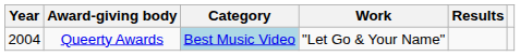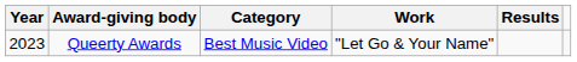 <table class="wikitable sortable" >
 <tr>
 <th>Year</th>
 <th>Award-giving body</th>
 <th>Category</th>
 <th>Work</th>
 <th>Results</th>
 </tr>
 <tr>
-<td style="text-align:center">2004</td>
+<td style="text-align:center">2023</td>
 <td style="text-align:center"><a href='#'>Queerty Awards</a></td>
-<td style="background: lightblue; text-align:center"><a href='#'>Best Music Video</a></td>
+<td style="text-align:center"><a href='#'>Best Music Video</a></td>
 <td style="text-align:center" rowspan="4">"Let Go & Your Name"</td>
 <td></td>
 <td style="text-align:center"></td>
 </tr>
 </table>
